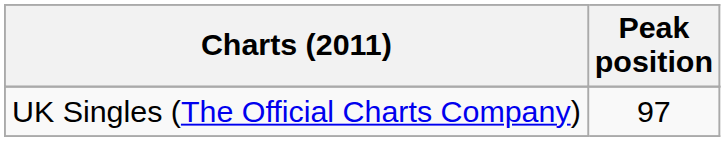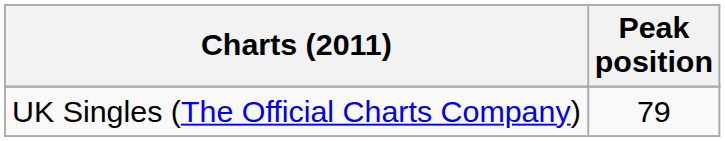 <table class="wikitable">
 <tr>
 <th>Charts (2011)</th>
 <th>Peak<br>position</th>
 </tr>
 <tr>
 </tr>
 <tr>
 </tr>
 <tr>
 <td>UK Singles (<a href='#'>The Official Charts Company</a>)</td>
-<td style="text-align:center;">97</td>
+<td style="text-align:center;">79</td>
 </tr>
 </table>
